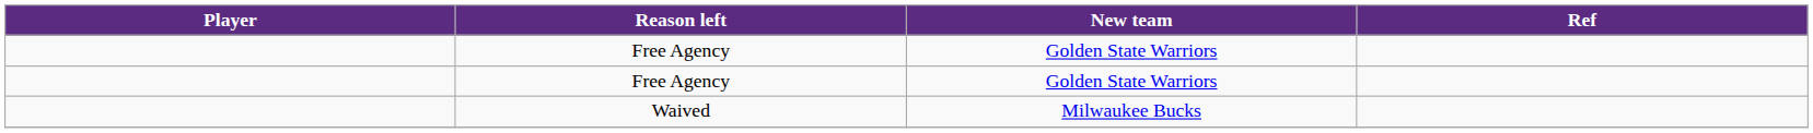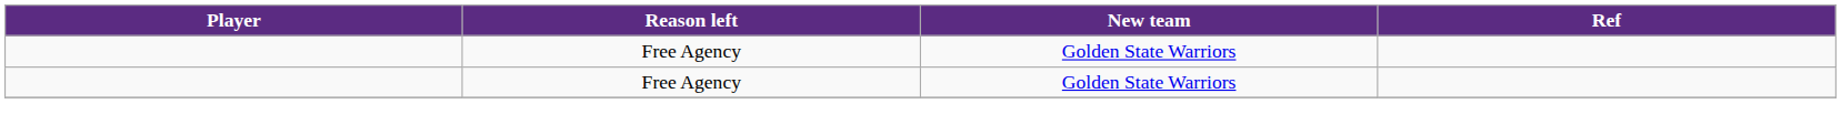 <table class="wikitable sortable sortable" style="text-align: center">
 <tr>
 <th style="background:#5b2b82; color:white" width="10%">Player</th>
 <th style="background:#5b2b82; color:white" width="10%">Reason left</th>
 <th style="background:#5b2b82; color:white" width="10%">New team</th>
 <th style="background:#5b2b82; color:white" width="10%">Ref</th>
 </tr>
 <tr>
 <td align="left"></td>
 <td align="center">Free Agency</td>
 <td align="center"><a href='#'>Golden State Warriors</a></td>
 <td align="center"></td>
 </tr>
 <tr>
 <td align="left"></td>
 <td align="center">Free Agency</td>
 <td align="center"><a href='#'>Golden State Warriors</a></td>
 <td align="center"></td>
 </tr>
 <tr>
-<td align="left"></td>
-<td align="center">Waived</td>
-<td align="center"><a href='#'>Milwaukee Bucks</a></td>
-<td align="center"></td>
-</tr>
-<tr>
 </tr>
 </table>
